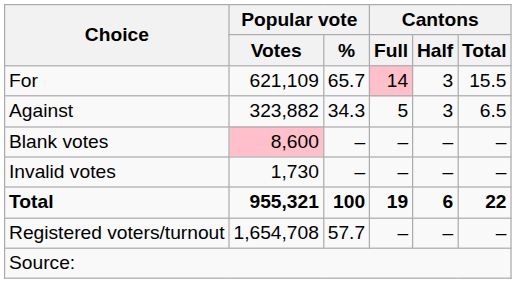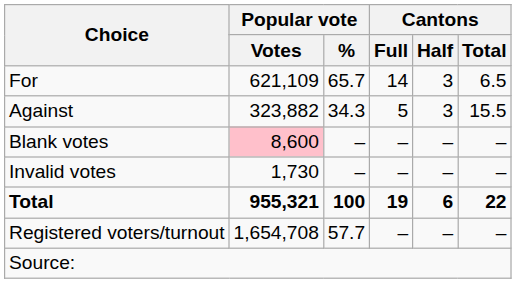 <table class="wikitable" style="text-align:right">
 <tr>
 <th rowspan="2">Choice</th>
 <th colspan="2">Popular vote</th>
 <th colspan="3">Cantons</th>
 </tr>
 <tr>
 <th>Votes</th>
 <th>%</th>
 <th>Full</th>
 <th>Half</th>
 <th>Total</th>
 </tr>
 <tr>
 <td align="left">For</td>
 <td>621,109</td>
 <td>65.7</td>
-<td style="background: pink;">14</td>
+<td>14</td>
 <td>3</td>
-<td>15.5</td>
+<td>6.5</td>
 </tr>
 <tr>
 <td align="left">Against</td>
 <td>323,882</td>
 <td>34.3</td>
 <td>5</td>
 <td>3</td>
-<td>6.5</td>
+<td>15.5</td>
 </tr>
 <tr>
 <td align="left">Blank votes</td>
 <td style="background: pink;">8,600</td>
 <td>–</td>
 <td>–</td>
 <td>–</td>
 <td>–</td>
 </tr>
 <tr>
 <td align="left">Invalid votes</td>
 <td>1,730</td>
 <td>–</td>
 <td>–</td>
 <td>–</td>
 <td>–</td>
 </tr>
 <tr>
 <td align="left"><strong>Total</strong></td>
 <td><strong>955,321</strong></td>
 <td><strong>100</strong></td>
 <td><strong>19</strong></td>
 <td><strong>6</strong></td>
 <td><strong>22</strong></td>
 </tr>
 <tr>
 <td align="left">Registered voters/turnout</td>
 <td>1,654,708</td>
 <td>57.7</td>
 <td>–</td>
 <td>–</td>
 <td>–</td>
 </tr>
 <tr>
 <td colspan="6" align="left">Source:</td>
 </tr>
 </table>
